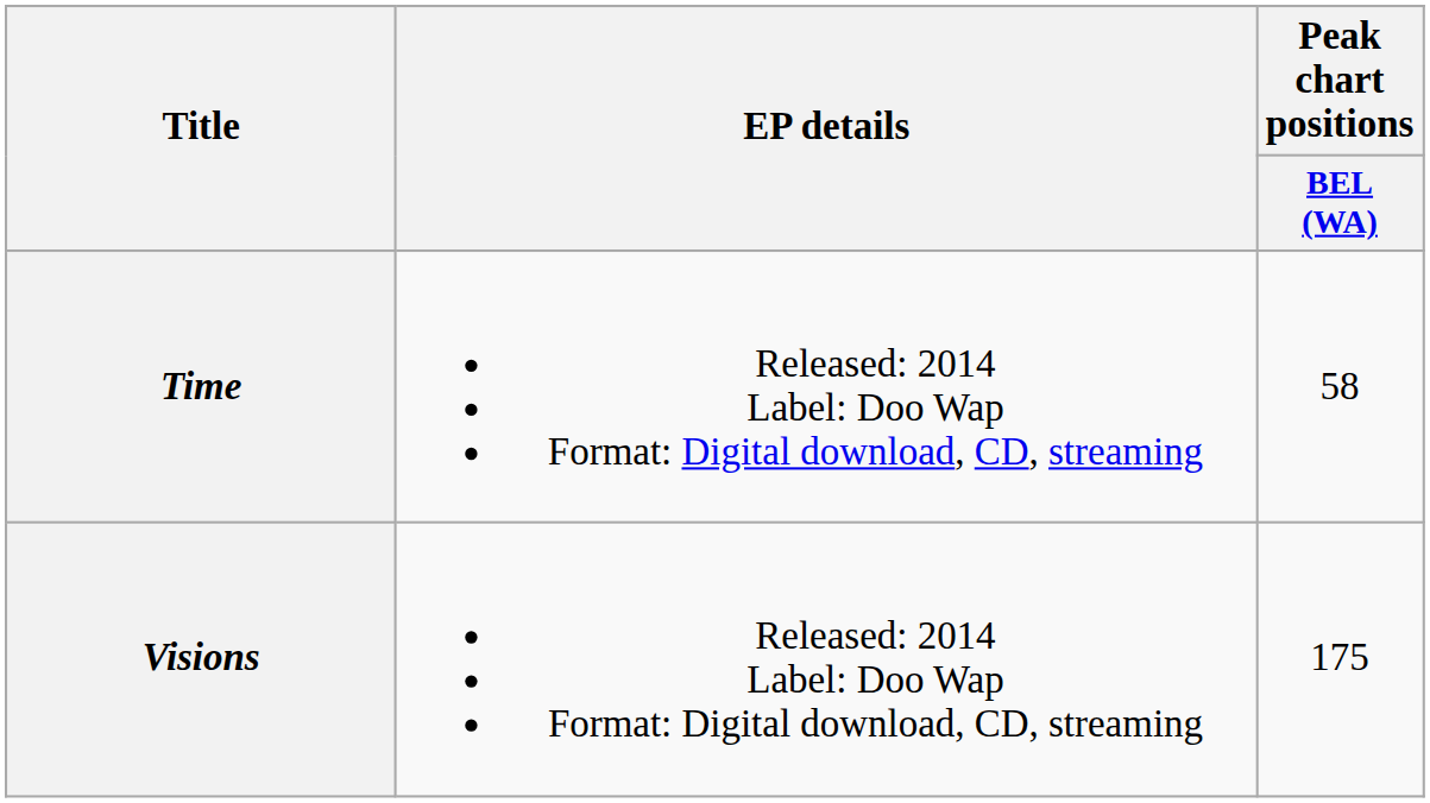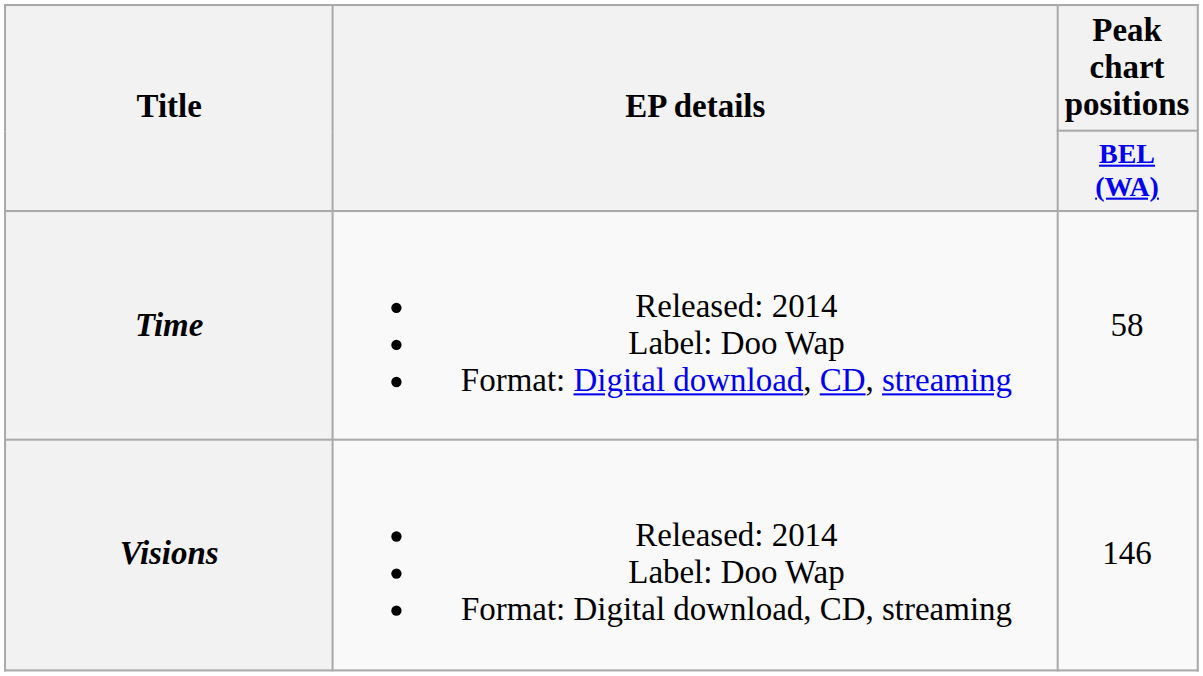 <table class="wikitable plainrowheaders" style="text-align:center;">
 <tr>
 <th scope="col" rowspan="2" style="width:9.5em;">Title</th>
 <th scope="col" rowspan="2" style="width:21.5em;">EP details</th>
 <th scope="col" colspan="1">Peak chart positions</th>
 </tr>
 <tr>
 <th scope="col" style="width:2.5em;font-size:85%;"><a href='#'>BEL<br>(WA)</a><br></th>
 </tr>
 <tr>
 <th scope="row"><em>Time</em></th>
 <td><br><ul><li>Released: 2014</li><li>Label: Doo Wap</li><li>Format: <a href='#'>Digital download</a>, <a href='#'>CD</a>, <a href='#'>streaming</a></li></ul></td>
 <td>58</td>
 </tr>
 <tr>
 <th scope="row"><em>Visions</em></th>
 <td><br><ul><li>Released: 2014</li><li>Label: Doo Wap</li><li>Format: Digital download, CD, streaming</li></ul></td>
-<td>175</td>
+<td>146</td>
 </tr>
 </table>
